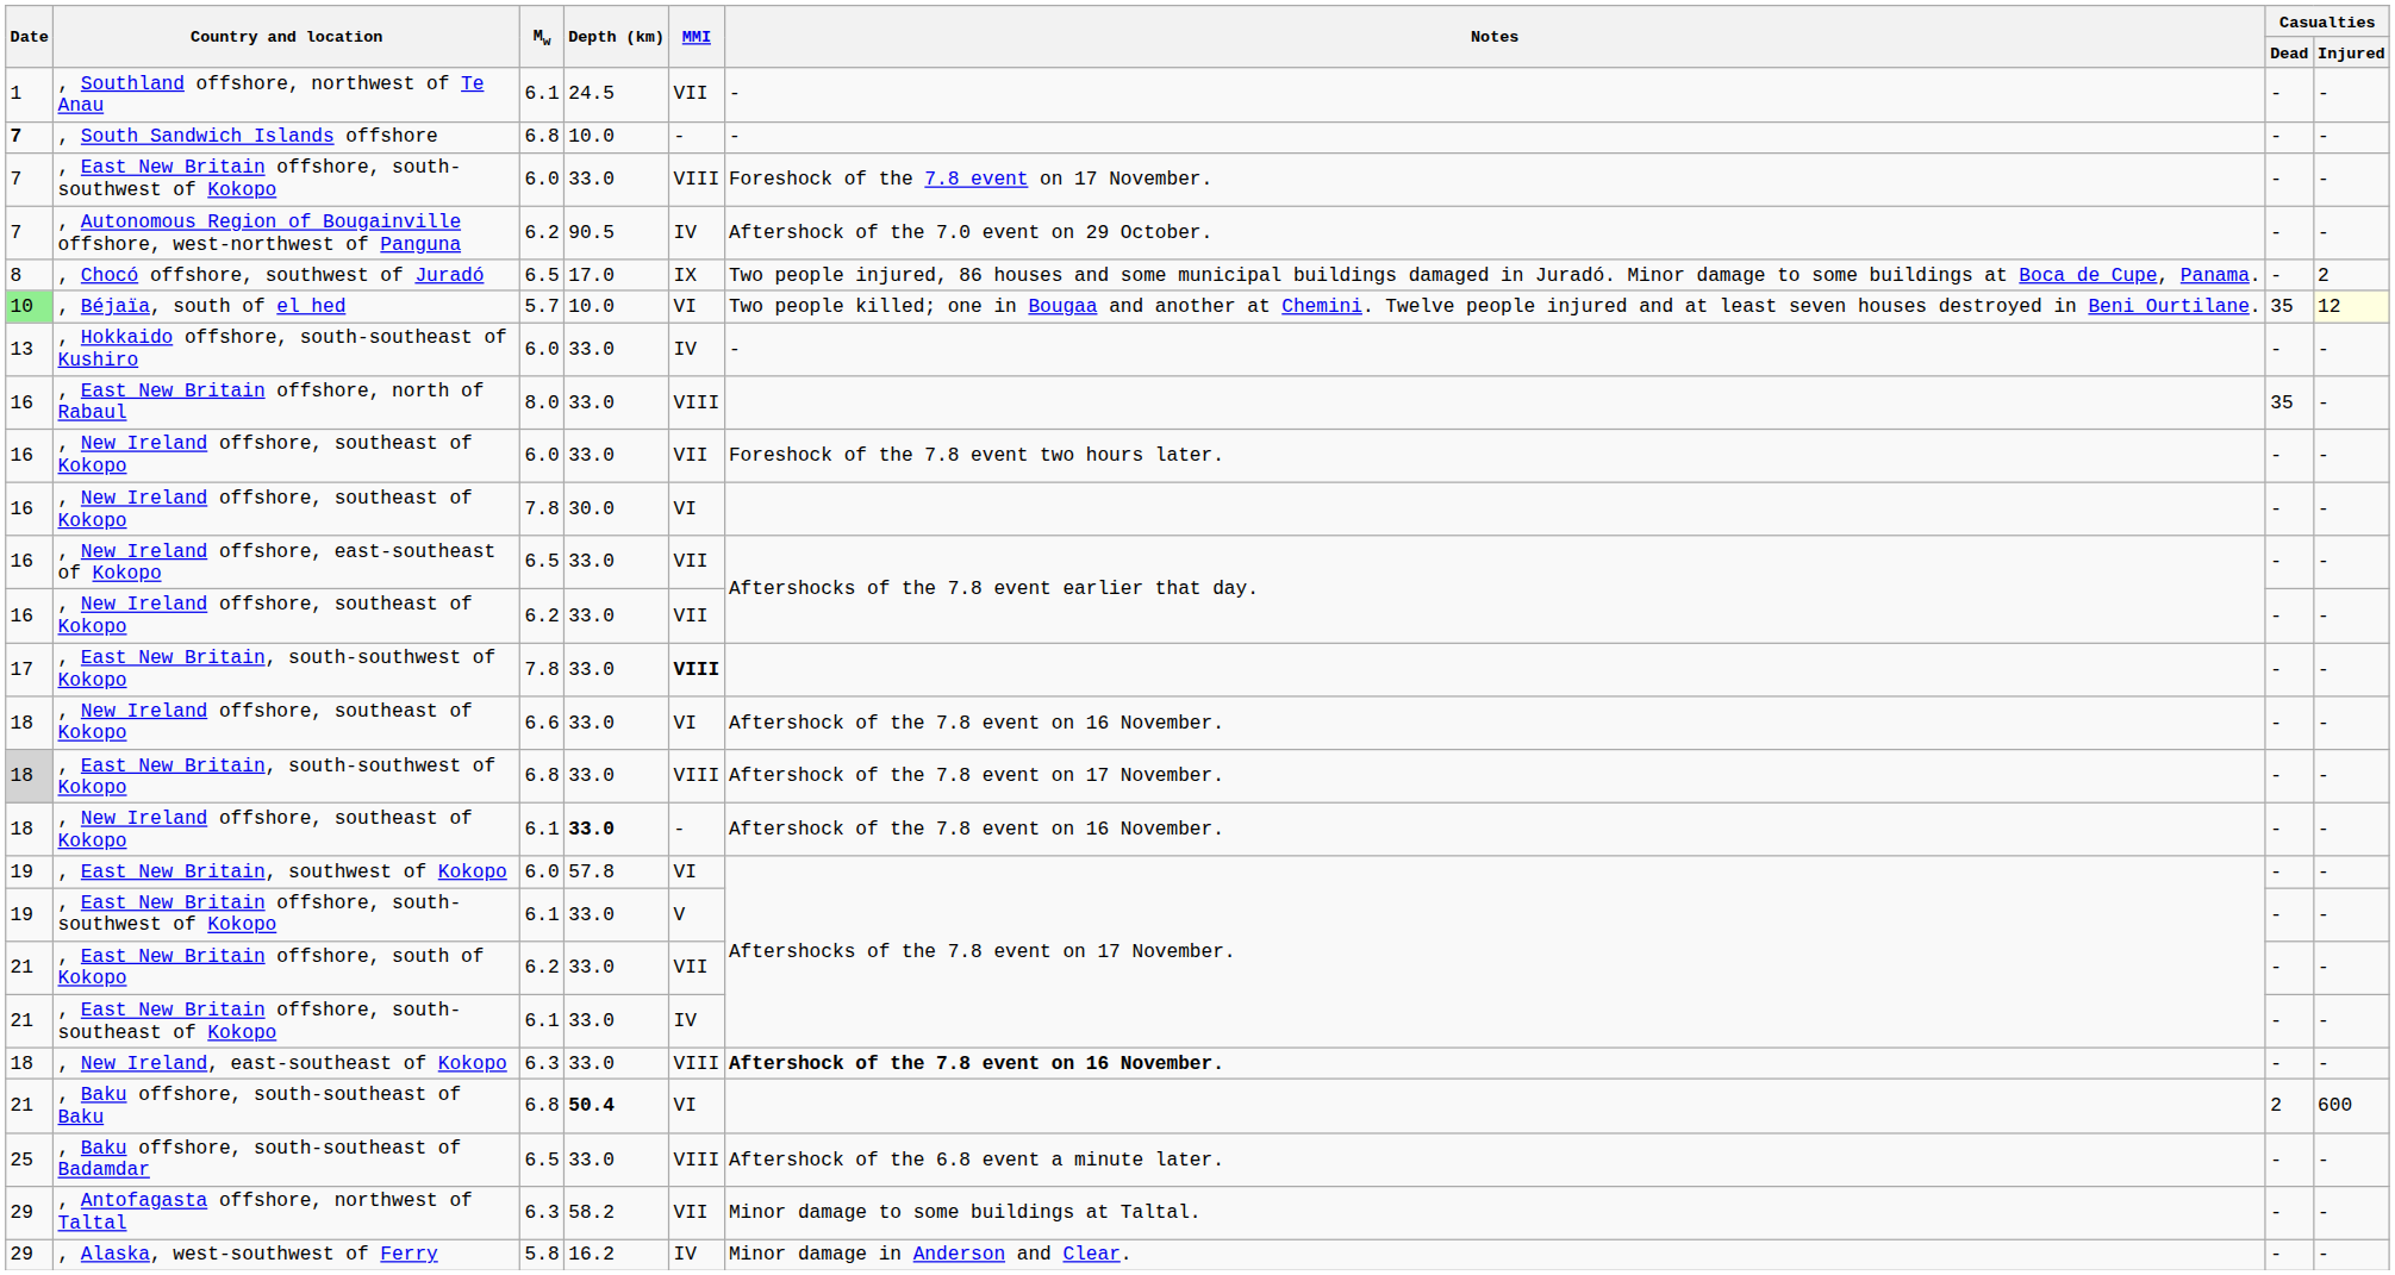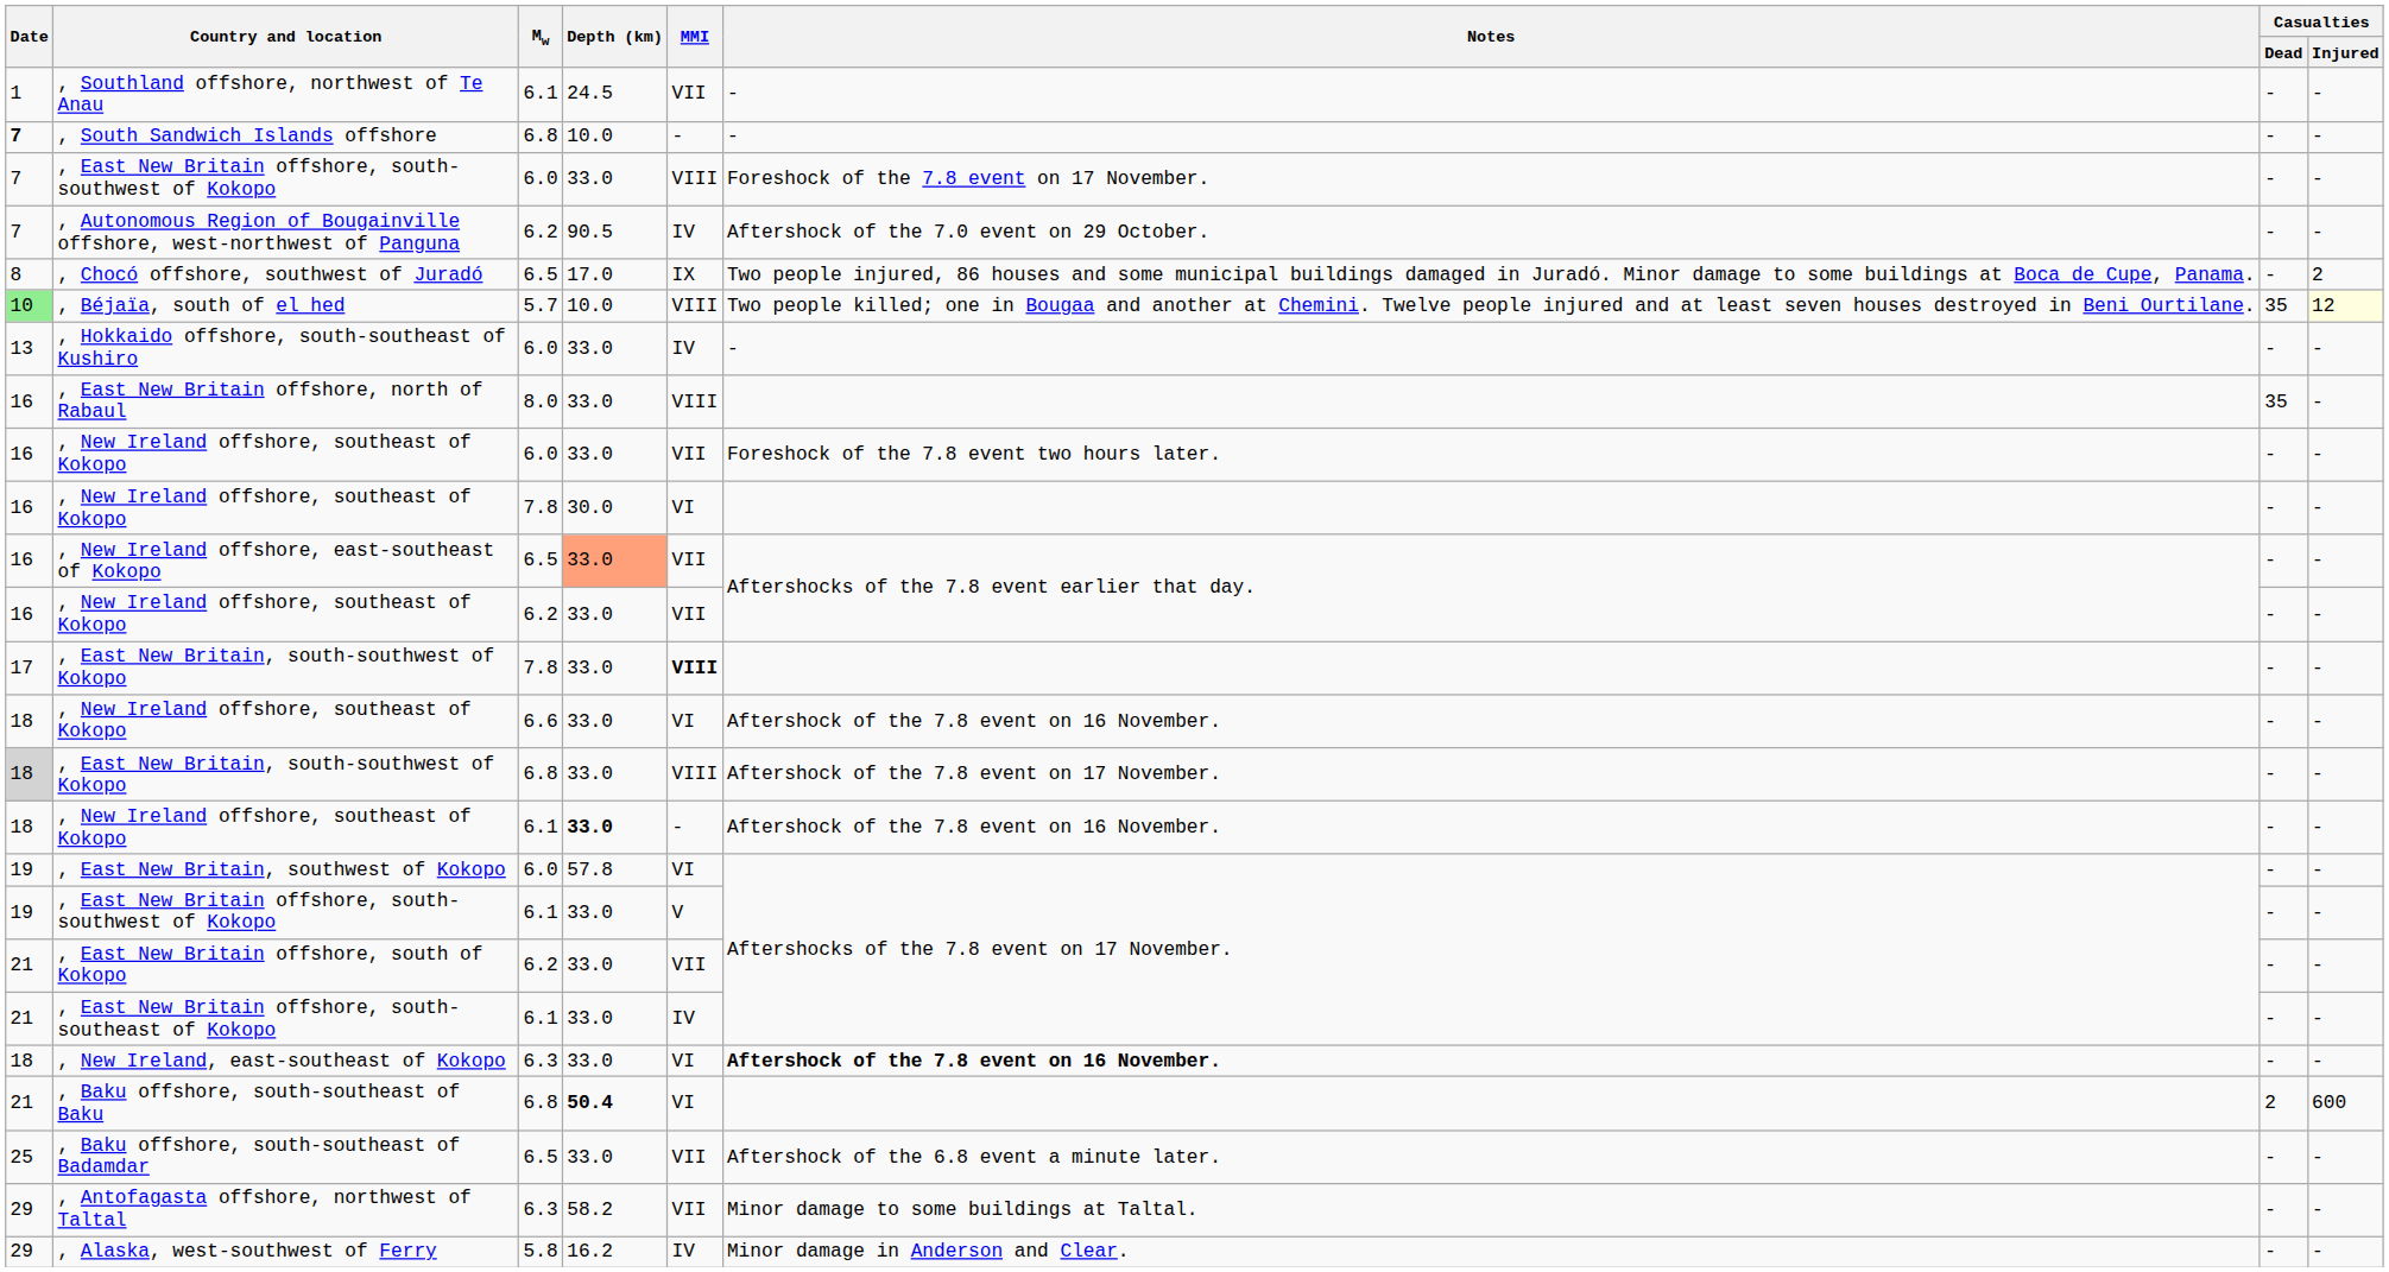 <table class="wikitable sortable" style="border:1px black;  margin-left:1em;">
 <tr>
 <th rowspan="2"><small>Date</small></th>
 <th rowspan="2" style="width: 310px"><small>Country and location</small></th>
 <th rowspan="2"><small>M<sub>w</sub></small></th>
 <th rowspan="2"><small>Depth (km)</small></th>
 <th rowspan="2"><small><a href='#'>MMI</a></small></th>
 <th rowspan="2" class="unsortable"><small>Notes</small></th>
 <th colspan="2"><small>Casualties</small></th>
 </tr>
 <tr>
 <th><small>Dead</small></th>
 <th><small>Injured</small></th>
 </tr>
 <tr>
 <td>1</td>
 <td>, <a href='#'>Southland</a> offshore,  northwest of <a href='#'>Te Anau</a></td>
 <td>6.1</td>
 <td>24.5</td>
 <td>VII</td>
 <td>-</td>
 <td>-</td>
 <td>-</td>
 </tr>
 <tr>
 <td><strong>7</strong></td>
 <td>, <a href='#'>South Sandwich Islands</a> offshore</td>
 <td>6.8</td>
 <td>10.0</td>
 <td>-</td>
 <td>-</td>
 <td>-</td>
 <td>-</td>
 </tr>
 <tr>
 <td>7</td>
 <td>, <a href='#'>East New Britain</a> offshore,  south-southwest of <a href='#'>Kokopo</a></td>
 <td>6.0</td>
 <td>33.0</td>
 <td>VIII</td>
 <td>Foreshock of the <a href='#'>7.8 event</a> on 17 November.</td>
 <td>-</td>
 <td>-</td>
 </tr>
 <tr>
 <td>7</td>
 <td>, <a href='#'>Autonomous Region of Bougainville</a> offshore,  west-northwest of <a href='#'>Panguna</a></td>
 <td>6.2</td>
 <td>90.5</td>
 <td>IV</td>
 <td>Aftershock of the 7.0 event on 29 October.</td>
 <td>-</td>
 <td>-</td>
 </tr>
 <tr>
 <td>8</td>
 <td>, <a href='#'>Chocó</a> offshore,  southwest of <a href='#'>Juradó</a></td>
 <td>6.5</td>
 <td>17.0</td>
 <td>IX</td>
 <td>Two people injured, 86 houses and some municipal buildings damaged in Juradó. Minor damage to some buildings at <a href='#'>Boca de Cupe</a>, <a href='#'>Panama</a>.</td>
 <td>-</td>
 <td>2</td>
 </tr>
 <tr>
 <td style="background: lightgreen;">10</td>
 <td>, <a href='#'>Béjaïa</a>,  south of <a href='#'>el hed</a></td>
 <td>5.7</td>
 <td>10.0</td>
-<td>VI</td>
+<td>VIII</td>
 <td>Two people killed; one in <a href='#'>Bougaa</a> and another at <a href='#'>Chemini</a>. Twelve people injured and at least seven houses destroyed in <a href='#'>Beni Ourtilane</a>.</td>
 <td>35</td>
 <td style="background: lightyellow;">12</td>
 </tr>
 <tr>
 <td>13</td>
 <td>, <a href='#'>Hokkaido</a> offshore,  south-southeast of <a href='#'>Kushiro</a></td>
 <td>6.0</td>
 <td>33.0</td>
 <td>IV</td>
 <td>-</td>
 <td>-</td>
 <td>-</td>
 </tr>
 <tr>
 <td>16</td>
 <td>, <a href='#'>East New Britain</a> offshore,  north of <a href='#'>Rabaul</a></td>
 <td>8.0</td>
 <td>33.0</td>
 <td>VIII</td>
 <td></td>
 <td>35</td>
 <td>-</td>
 </tr>
 <tr>
 <td>16</td>
 <td>, <a href='#'>New Ireland</a> offshore,  southeast of <a href='#'>Kokopo</a></td>
 <td>6.0</td>
 <td>33.0</td>
 <td>VII</td>
 <td>Foreshock of the 7.8 event two hours later.</td>
 <td>-</td>
 <td>-</td>
 </tr>
 <tr>
 <td>16</td>
 <td>, <a href='#'>New Ireland</a> offshore,  southeast of <a href='#'>Kokopo</a></td>
 <td>7.8</td>
 <td>30.0</td>
 <td>VI</td>
 <td></td>
 <td>-</td>
 <td>-</td>
 </tr>
 <tr>
 <td>16</td>
 <td>, <a href='#'>New Ireland</a> offshore,  east-southeast of <a href='#'>Kokopo</a></td>
 <td>6.5</td>
-<td>33.0</td>
+<td style="background: lightsalmon;">33.0</td>
 <td>VII</td>
 <td rowspan=2>Aftershocks of the 7.8 event earlier that day.</td>
 <td>-</td>
 <td>-</td>
 </tr>
 <tr>
 <td>16</td>
 <td>, <a href='#'>New Ireland</a> offshore,  southeast of <a href='#'>Kokopo</a></td>
 <td>6.2</td>
 <td>33.0</td>
 <td>VII</td>
 <td>-</td>
 <td>-</td>
 </tr>
 <tr>
 <td>17</td>
 <td>, <a href='#'>East New Britain</a>,  south-southwest of <a href='#'>Kokopo</a></td>
 <td>7.8</td>
 <td>33.0</td>
 <td><strong>VIII</strong></td>
 <td></td>
 <td>-</td>
 <td>-</td>
 </tr>
 <tr>
 <td>18</td>
 <td>, <a href='#'>New Ireland</a> offshore,  southeast of <a href='#'>Kokopo</a></td>
 <td>6.6</td>
 <td>33.0</td>
 <td>VI</td>
 <td>Aftershock of the 7.8 event on 16 November.</td>
 <td>-</td>
 <td>-</td>
 </tr>
 <tr>
 <td style="background: lightgrey;">18</td>
 <td>, <a href='#'>East New Britain</a>,  south-southwest of <a href='#'>Kokopo</a></td>
 <td>6.8</td>
 <td>33.0</td>
 <td>VIII</td>
 <td>Aftershock of the 7.8 event on 17 November.</td>
 <td>-</td>
 <td>-</td>
 </tr>
 <tr>
 <td>18</td>
 <td>, <a href='#'>New Ireland</a> offshore,  southeast of <a href='#'>Kokopo</a></td>
 <td>6.1</td>
 <td><strong>33.0</strong></td>
 <td>-</td>
 <td>Aftershock of the 7.8 event on 16 November.</td>
 <td>-</td>
 <td>-</td>
 </tr>
 <tr>
 <td>19</td>
 <td>, <a href='#'>East New Britain</a>,  southwest of <a href='#'>Kokopo</a></td>
 <td>6.0</td>
 <td>57.8</td>
 <td>VI</td>
 <td rowspan=4>Aftershocks of the 7.8 event on 17 November.</td>
 <td>-</td>
 <td>-</td>
 </tr>
 <tr>
 <td>19</td>
 <td>, <a href='#'>East New Britain</a> offshore,  south-southwest of <a href='#'>Kokopo</a></td>
 <td>6.1</td>
 <td>33.0</td>
 <td>V</td>
 <td>-</td>
 <td>-</td>
 </tr>
 <tr>
 <td>21</td>
 <td>, <a href='#'>East New Britain</a> offshore,  south of <a href='#'>Kokopo</a></td>
 <td>6.2</td>
 <td>33.0</td>
 <td>VII</td>
 <td>-</td>
 <td>-</td>
 </tr>
 <tr>
 <td>21</td>
 <td>, <a href='#'>East New Britain</a> offshore,  south-southeast of <a href='#'>Kokopo</a></td>
 <td>6.1</td>
 <td>33.0</td>
 <td>IV</td>
 <td>-</td>
 <td>-</td>
 </tr>
 <tr>
 <td>18</td>
 <td>, <a href='#'>New Ireland</a>,  east-southeast of <a href='#'>Kokopo</a></td>
 <td>6.3</td>
 <td>33.0</td>
-<td>VIII</td>
+<td>VI</td>
 <td><strong>Aftershock of the 7.8 event on 16 November.</strong></td>
 <td>-</td>
 <td>-</td>
 </tr>
 <tr>
 <td>21</td>
 <td>, <a href='#'>Baku</a> offshore,  south-southeast of <a href='#'>Baku</a></td>
 <td>6.8</td>
 <td><strong>50.4</strong></td>
 <td>VI</td>
 <td></td>
 <td>2</td>
 <td>600</td>
 </tr>
 <tr>
 <td>25</td>
 <td>, <a href='#'>Baku</a> offshore,  south-southeast of <a href='#'>Badamdar</a></td>
 <td>6.5</td>
 <td>33.0</td>
-<td>VIII</td>
+<td>VII</td>
 <td>Aftershock of the 6.8 event a minute later.</td>
 <td>-</td>
 <td>-</td>
 </tr>
 <tr>
 <td>29</td>
 <td>, <a href='#'>Antofagasta</a> offshore,  northwest of <a href='#'>Taltal</a></td>
 <td>6.3</td>
 <td>58.2</td>
 <td>VII</td>
 <td>Minor damage to some buildings at Taltal.</td>
 <td>-</td>
 <td>-</td>
 </tr>
 <tr>
 <td>29</td>
 <td>, <a href='#'>Alaska</a>,  west-southwest of <a href='#'>Ferry</a></td>
 <td>5.8</td>
 <td>16.2</td>
 <td>IV</td>
 <td>Minor damage in <a href='#'>Anderson</a> and <a href='#'>Clear</a>.</td>
 <td>-</td>
 <td>-</td>
 </tr>
 <tr>
 </tr>
 </table>
